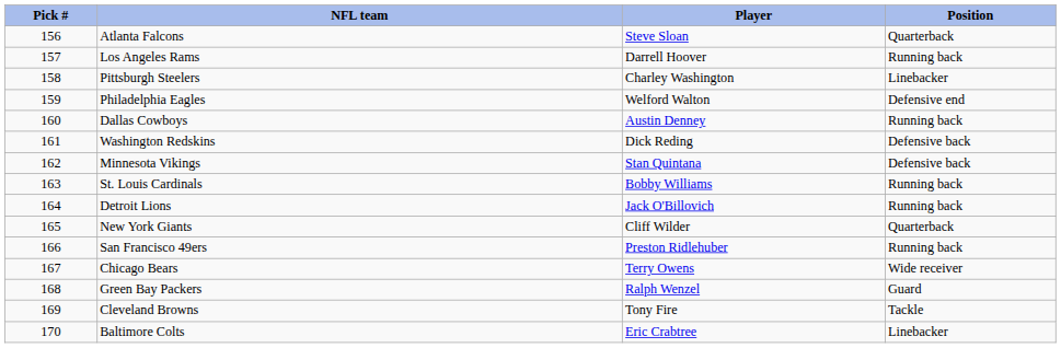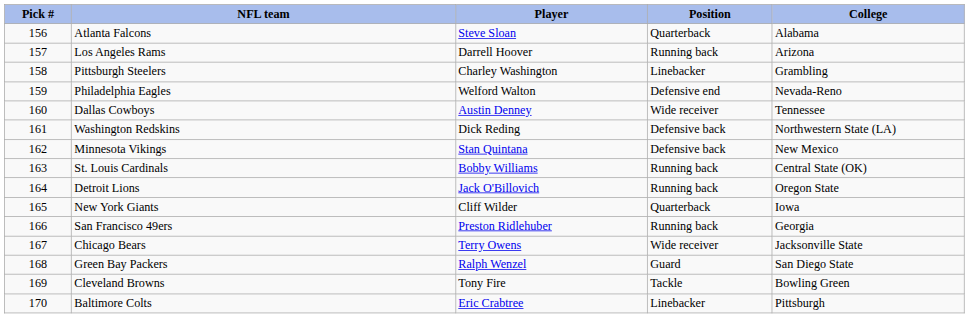 <table class="wikitable sortable sortable" style="width: 100%">
 <tr>
 <th style="background:#A8BDEC;" width=7%>Pick #</th>
 <th width=40% style="background:#A8BDEC;">NFL team</th>
 <th width=20% style="background:#A8BDEC;">Player</th>
 <th width=13% style="background:#A8BDEC;">Position</th>
+<th style="background:#A8BDEC;">College</th>
 </tr>
 <tr>
 <td align=center>156</td>
 <td>Atlanta Falcons</td>
 <td><a href='#'>Steve Sloan</a></td>
 <td>Quarterback</td>
+<td>Alabama</td>
 </tr>
 <tr>
 <td align=center>157</td>
 <td>Los Angeles Rams</td>
 <td>Darrell Hoover</td>
 <td>Running back</td>
+<td>Arizona</td>
 </tr>
 <tr>
 <td align=center>158</td>
 <td>Pittsburgh Steelers</td>
 <td>Charley Washington</td>
 <td>Linebacker</td>
+<td>Grambling</td>
 </tr>
 <tr>
 <td align=center>159</td>
 <td>Philadelphia Eagles</td>
 <td>Welford Walton</td>
 <td>Defensive end</td>
+<td>Nevada-Reno</td>
 </tr>
 <tr>
 <td align=center>160</td>
 <td>Dallas Cowboys</td>
 <td><a href='#'>Austin Denney</a></td>
-<td>Running back</td>
+<td>Wide receiver</td>
+<td>Tennessee</td>
 </tr>
 <tr>
 <td align=center>161</td>
 <td>Washington Redskins</td>
 <td>Dick Reding</td>
 <td>Defensive back</td>
+<td>Northwestern State (LA)</td>
 </tr>
 <tr )>
 <td align=center>162</td>
 <td>Minnesota Vikings</td>
 <td><a href='#'>Stan Quintana</a></td>
 <td>Defensive back</td>
+<td>New Mexico</td>
 </tr>
 <tr>
 <td align=center>163</td>
 <td>St. Louis Cardinals</td>
 <td><a href='#'>Bobby Williams</a></td>
 <td>Running back</td>
+<td>Central State (OK)</td>
 </tr>
 <tr>
 <td align=center>164</td>
 <td>Detroit Lions</td>
 <td><a href='#'>Jack O'Billovich</a></td>
 <td>Running back</td>
+<td>Oregon State</td>
 </tr>
 <tr>
 <td align=center>165</td>
 <td>New York Giants</td>
 <td>Cliff Wilder</td>
 <td>Quarterback</td>
+<td>Iowa</td>
 </tr>
 <tr>
 <td align=center>166</td>
 <td>San Francisco 49ers</td>
 <td><a href='#'>Preston Ridlehuber</a></td>
 <td>Running back</td>
+<td>Georgia</td>
 </tr>
 <tr>
 <td align=center>167</td>
 <td>Chicago Bears</td>
 <td><a href='#'>Terry Owens</a></td>
 <td>Wide receiver</td>
+<td>Jacksonville State</td>
 </tr>
 <tr>
 <td align=center>168</td>
 <td>Green Bay Packers</td>
 <td><a href='#'>Ralph Wenzel</a></td>
 <td>Guard</td>
+<td>San Diego State</td>
 </tr>
 <tr>
 <td align=center>169</td>
 <td>Cleveland Browns</td>
 <td>Tony Fire</td>
 <td>Tackle</td>
+<td>Bowling Green</td>
 </tr>
 <tr>
 <td align=center>170</td>
 <td>Baltimore Colts</td>
 <td><a href='#'>Eric Crabtree</a></td>
 <td>Linebacker</td>
+<td>Pittsburgh</td>
 </tr>
 </table>
